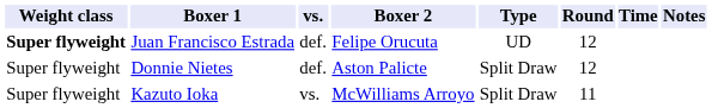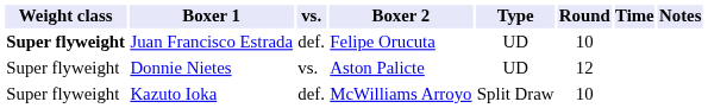 <table class="toccolours" style="font-size: 85%;">
 <tr>
 <th style="background:#e6e8fa; color:#000; text-align:center;">Weight class</th>
 <th style="background:#e6e8fa; color:#000; text-align:center;">Boxer 1</th>
 <th style="background:#e6e8fa; color:#000; text-align:center;">vs.</th>
 <th style="background:#e6e8fa; color:#000; text-align:center;">Boxer 2</th>
 <th style="background:#e6e8fa; color:#000; text-align:center;">Type</th>
 <th style="background:#e6e8fa; color:#000; text-align:center;">Round</th>
 <th style="background:#e6e8fa; color:#000; text-align:center;">Time</th>
 <th style="background:#e6e8fa; color:#000; text-align:center;">Notes</th>
 </tr>
 <tr>
 <td><strong>Super flyweight</strong></td>
 <td> <a href='#'>Juan Francisco Estrada</a></td>
 <td>def.</td>
 <td> <a href='#'>Felipe Orucuta</a></td>
 <td align=center>UD</td>
-<td align=center>12</td>
+<td align=center>10</td>
 <td></td>
 <td></td>
 </tr>
 <tr>
 <td>Super flyweight</td>
 <td> <a href='#'>Donnie Nietes</a></td>
-<td>def.</td>
+<td>vs.</td>
 <td> <a href='#'>Aston Palicte</a></td>
-<td align=center>Split Draw</td>
+<td align=center>UD</td>
 <td align=center>12</td>
 <td></td>
 <td></td>
 </tr>
 <tr>
 <td>Super flyweight</td>
 <td> <a href='#'>Kazuto Ioka</a></td>
-<td>vs.</td>
+<td>def.</td>
 <td> <a href='#'>McWilliams Arroyo</a></td>
 <td align=center>Split Draw</td>
-<td align=center>11</td>
+<td align=center>10</td>
 <td></td>
 </tr>
 </table>
